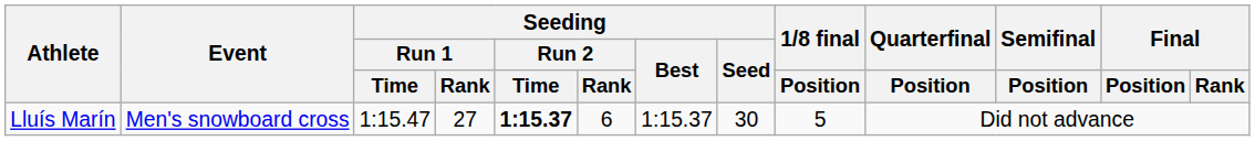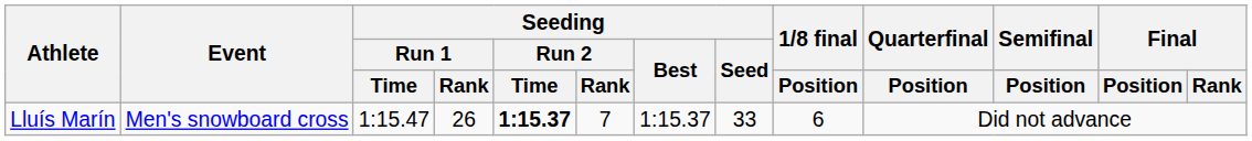 <table class=wikitable style=font-size:90%>
 <tr>
 <th rowspan=3>Athlete</th>
 <th rowspan=3>Event</th>
 <th colspan=6>Seeding</th>
 <th rowspan=2>1/8 final</th>
 <th rowspan=2>Quarterfinal</th>
 <th rowspan=2>Semifinal</th>
 <th rowspan=2 colspan=2>Final</th>
 </tr>
 <tr style=font-size:95%>
 <th colspan=2>Run 1</th>
 <th colspan=2>Run 2</th>
 <th rowspan=2>Best</th>
 <th rowspan=2>Seed</th>
 </tr>
 <tr style=font-size:95%>
 <th>Time</th>
 <th>Rank</th>
 <th>Time</th>
 <th>Rank</th>
 <th>Position</th>
 <th>Position</th>
 <th>Position</th>
 <th>Position</th>
 <th>Rank</th>
 </tr>
 <tr align=center>
 <td align=left><a href='#'>Lluís Marín</a></td>
 <td align=left><a href='#'>Men's snowboard cross</a></td>
 <td>1:15.47</td>
-<td>27</td>
+<td>26</td>
 <td><strong>1:15.37</strong></td>
+<td>7</td>
+<td>1:15.37</td>
+<td>33</td>
 <td>6</td>
-<td>1:15.37</td>
-<td>30</td>
-<td>5</td>
 <td colspan=4>Did not advance</td>
 </tr>
 </table>
